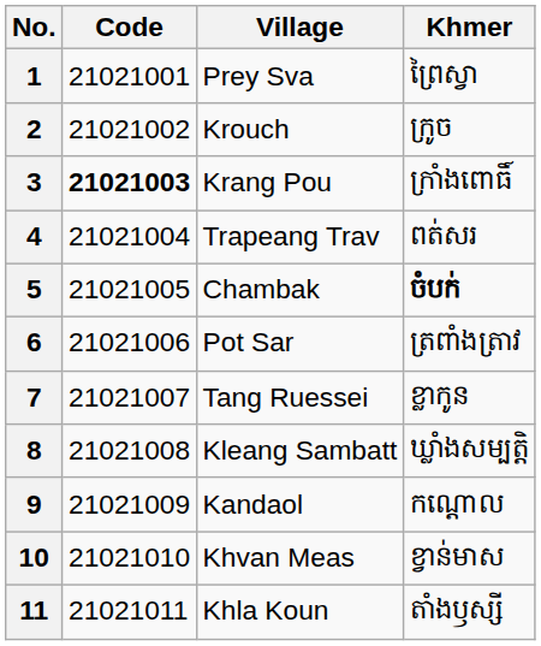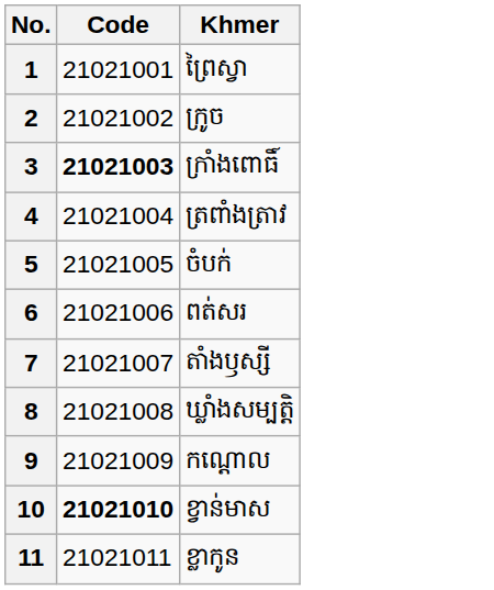 <table class="wikitable sortable mw-collapsible">
 <tr>
 <th>No.</th>
 <th>Code</th>
-<th>Village</th>
 <th>Khmer</th>
 </tr>
 <tr>
 <th>1</th>
 <td>21021001</td>
-<td>Prey Sva</td>
 <td>ព្រៃស្វា</td>
 </tr>
 <tr>
 <th>2</th>
 <td>21021002</td>
-<td>Krouch</td>
 <td>ក្រូច</td>
 </tr>
 <tr>
 <th>3</th>
 <td><strong>21021003</strong></td>
-<td>Krang Pou</td>
 <td>ក្រាំងពោធិ៍</td>
 </tr>
 <tr>
 <th>4</th>
 <td>21021004</td>
-<td>Trapeang Trav</td>
-<td>ពត់សរ</td>
+<td>ត្រពាំងត្រាវ</td>
 </tr>
 <tr>
 <th>5</th>
 <td>21021005</td>
-<td>Chambak</td>
-<td><strong>ចំបក់</strong></td>
+<td>ចំបក់</td>
 </tr>
 <tr>
 <th>6</th>
 <td>21021006</td>
-<td>Pot Sar</td>
-<td>ត្រពាំងត្រាវ</td>
+<td>ពត់សរ</td>
 </tr>
 <tr>
 <th>7</th>
 <td>21021007</td>
-<td>Tang Ruessei</td>
-<td>ខ្លាកូន</td>
+<td>តាំងឫស្សី</td>
 </tr>
 <tr>
 <th>8</th>
 <td>21021008</td>
-<td>Kleang Sambatt</td>
 <td>ឃ្លាំងសម្បត្ដិ</td>
 </tr>
 <tr>
 <th>9</th>
 <td>21021009</td>
-<td>Kandaol</td>
 <td>កណ្ដោល</td>
 </tr>
 <tr>
 <th>10</th>
-<td>21021010</td>
-<td>Khvan Meas</td>
+<td><strong>21021010</strong></td>
 <td>ខ្វាន់មាស</td>
 </tr>
 <tr>
 <th>11</th>
 <td>21021011</td>
-<td>Khla Koun</td>
-<td>តាំងឫស្សី</td>
+<td>ខ្លាកូន</td>
 </tr>
 </table>
